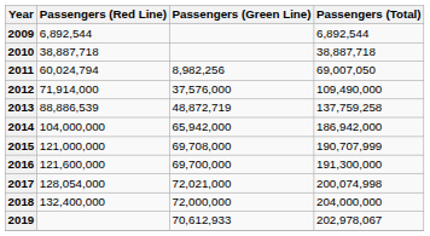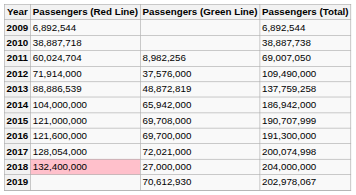 <table class="wikitable plainrowheaders sortable">
 <tr>
 <th scope="col">Year</th>
 <th scope="col">Passengers (Red Line)</th>
 <th scope="col">Passengers (Green Line)</th>
 <th scope="col">Passengers (Total)</th>
 </tr>
 <tr>
 <th scope="row">2009</th>
 <td>6,892,544</td>
 <td></td>
 <td>6,892,544</td>
 </tr>
 <tr>
 <th scope="row">2010</th>
 <td>38,887,718</td>
 <td></td>
-<td>38,887,718</td>
+<td>38,887,738</td>
 </tr>
 <tr>
 <th scope="row">2011</th>
-<td>60,024,794</td>
+<td>60,024,704</td>
 <td>8,982,256</td>
 <td>69,007,050</td>
 </tr>
 <tr>
 <th scope="row">2012</th>
 <td>71,914,000</td>
 <td>37,576,000</td>
 <td>109,490,000</td>
 </tr>
 <tr>
 <th scope="row">2013</th>
 <td>88,886,539</td>
-<td>48,872,719</td>
+<td>48,872,819</td>
 <td>137,759,258</td>
 </tr>
 <tr>
 <th scope="row">2014</th>
 <td>104,000,000</td>
 <td>65,942,000</td>
 <td>186,942,000</td>
 </tr>
 <tr>
 <th scope="row">2015</th>
 <td>121,000,000</td>
 <td>69,708,000</td>
 <td>190,707,999</td>
 </tr>
 <tr>
 <th scope="row">2016</th>
 <td>121,600,000</td>
 <td>69,700,000</td>
 <td>191,300,000</td>
 </tr>
 <tr>
 <th scope="row">2017</th>
 <td>128,054,000</td>
 <td>72,021,000</td>
 <td>200,074,998</td>
 </tr>
 <tr>
 <th scope="row">2018</th>
-<td>132,400,000</td>
-<td>72,000,000</td>
+<td style="background: pink;">132,400,000</td>
+<td>27,000,000</td>
 <td>204,000,000</td>
 </tr>
 <tr>
 <th scope="row">2019</th>
 <td></td>
-<td>70,612,933</td>
+<td>70,612,930</td>
 <td>202,978,067</td>
 </tr>
 <tr>
 </tr>
 </table>
